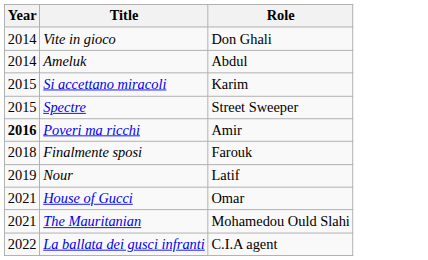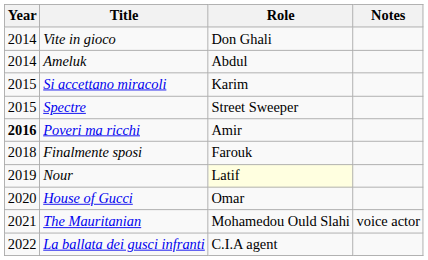 <table class="wikitable sortable">
 <tr>
 <th>Year</th>
 <th>Title</th>
 <th>Role</th>
+<th>Notes</th>
 </tr>
 <tr>
 <td>2014</td>
 <td><em>Vite in gioco</em></td>
 <td>Don Ghali</td>
+<td></td>
 </tr>
 <tr>
 <td>2014</td>
 <td><em>Ameluk</em></td>
 <td>Abdul</td>
+<td></td>
 </tr>
 <tr>
 <td>2015</td>
 <td><em><a href='#'>Si accettano miracoli</a></em></td>
 <td>Karim</td>
+<td></td>
 </tr>
 <tr>
 <td>2015</td>
 <td><a href='#'><em>Spectre</em></a></td>
 <td>Street Sweeper</td>
+<td></td>
 </tr>
 <tr>
 <td><strong>2016</strong></td>
 <td><em><a href='#'>Poveri ma ricchi</a></em></td>
 <td>Amir</td>
+<td></td>
 </tr>
 <tr>
 <td>2018</td>
 <td><em>Finalmente sposi</em></td>
 <td>Farouk</td>
+<td></td>
 </tr>
 <tr>
 <td>2019</td>
 <td><em>Nour</em></td>
-<td>Latif</td>
+<td style="background: lightyellow;">Latif</td>
+<td></td>
 </tr>
 <tr>
-<td>2021</td>
+<td>2020</td>
 <td><em><a href='#'>House of Gucci</a></em></td>
 <td>Omar</td>
+<td></td>
 </tr>
 <tr>
 <td>2021</td>
 <td><em><a href='#'>The Mauritanian</a></em></td>
 <td>Mohamedou Ould Slahi</td>
+<td>voice actor</td>
 </tr>
 <tr>
 <td>2022</td>
 <td><em><a href='#'>La ballata dei gusci infranti</a></em></td>
 <td>C.I.A agent</td>
+<td></td>
 </tr>
 </table>
